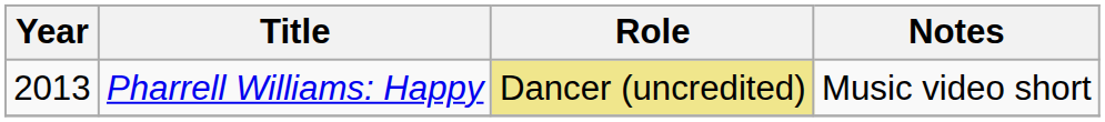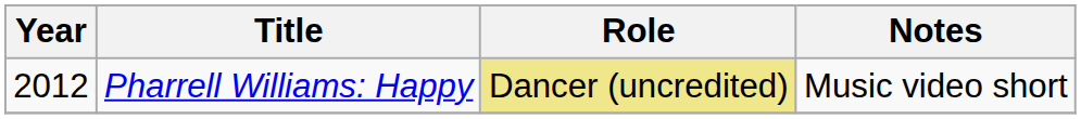 <table class="wikitable sortable">
 <tr>
 <th>Year</th>
 <th>Title</th>
 <th>Role</th>
 <th class="unsortable">Notes</th>
 </tr>
 <tr>
-<td>2013</td>
+<td>2012</td>
 <td><em><a href='#'>Pharrell Williams: Happy</a></em></td>
 <td style="background: khaki;">Dancer (uncredited)</td>
 <td>Music video short</td>
 </tr>
 <tr>
 </tr>
 </table>
